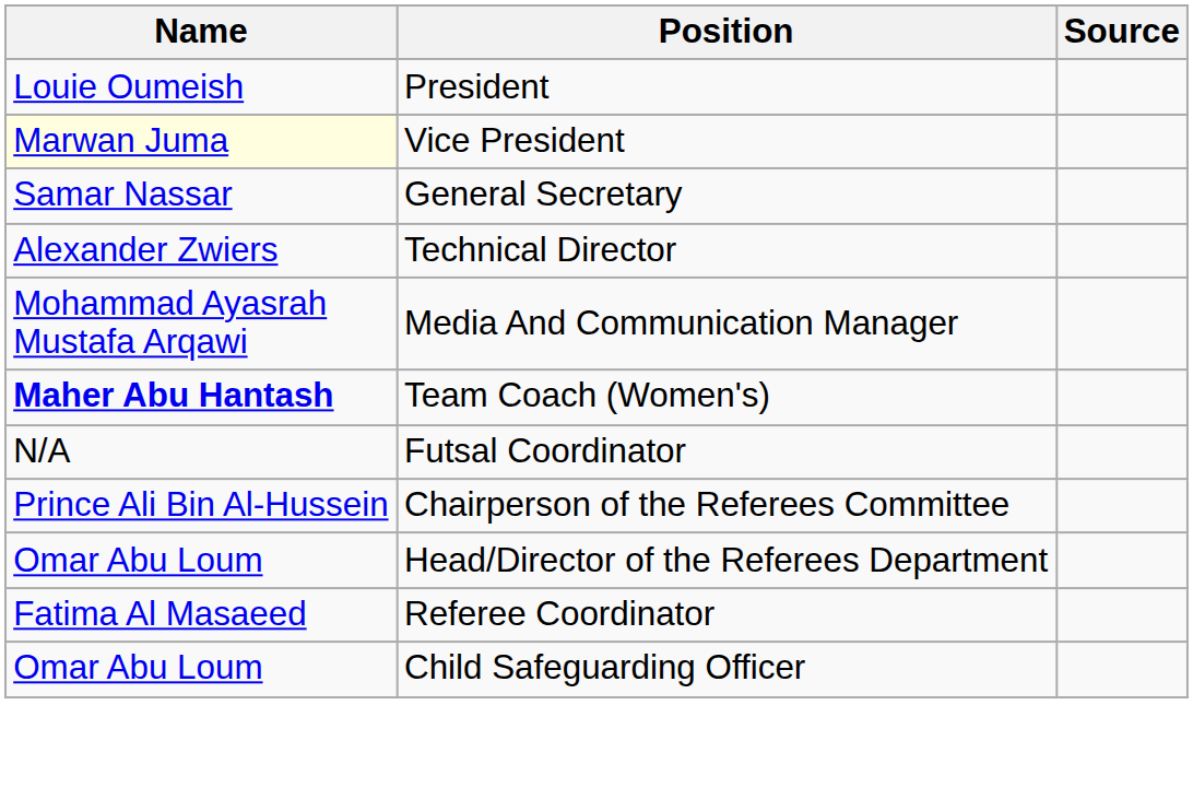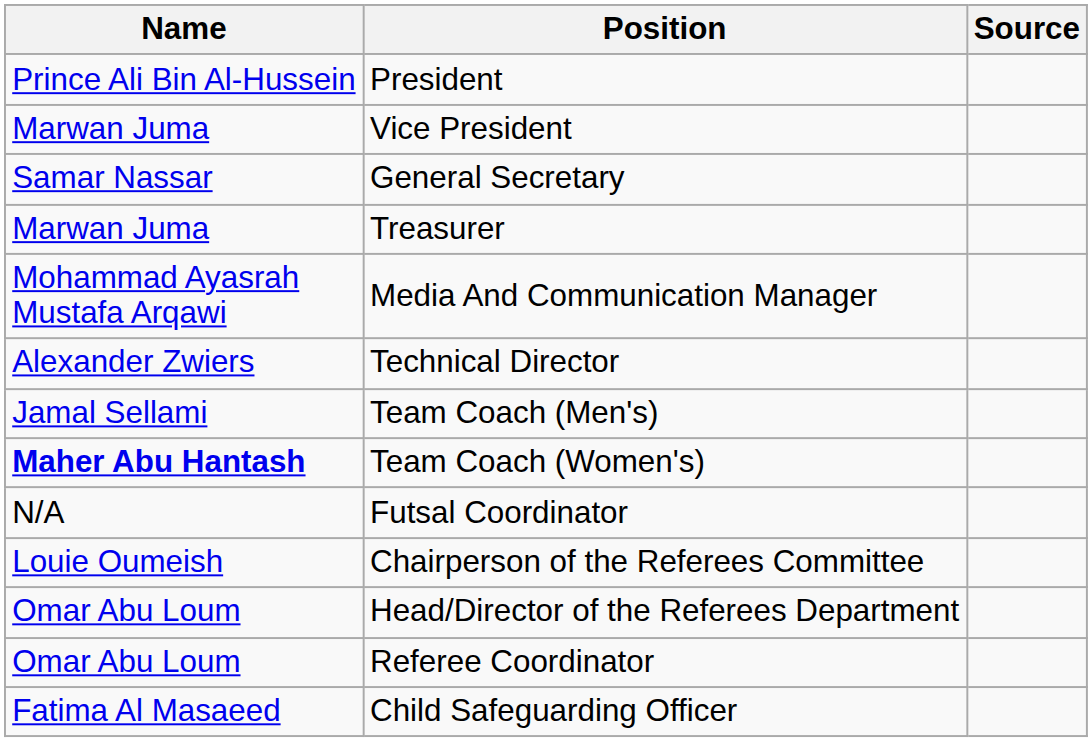 <table class="wikitable">
 <tr>
 <th>Name</th>
 <th>Position</th>
 <th>Source</th>
 </tr>
 <tr>
-<td> <a href='#'>Louie Oumeish</a></td>
+<td> <a href='#'>Prince Ali Bin Al-Hussein</a></td>
 <td>President</td>
 <td></td>
 </tr>
 <tr>
-<td style="background: lightyellow;"> <a href='#'>Marwan Juma</a></td>
+<td> <a href='#'>Marwan Juma</a></td>
 <td>Vice President</td>
 <td></td>
 </tr>
 <tr>
 <td> <a href='#'>Samar Nassar</a></td>
 <td>General Secretary</td>
 <td></td>
 </tr>
 <tr>
+<td> <a href='#'>Marwan Juma</a></td>
+<td>Treasurer</td>
+<td></td>
+</tr>
+<tr>
+<td> <a href='#'>Mohammad Ayasrah</a><br> <a href='#'>Mustafa Arqawi</a></td>
+<td>Media And Communication Manager</td>
+<td></td>
+</tr>
+<tr>
 <td> <a href='#'>Alexander Zwiers</a></td>
 <td>Technical Director</td>
 <td></td>
 </tr>
 <tr>
-<td> <a href='#'>Mohammad Ayasrah</a><br> <a href='#'>Mustafa Arqawi</a></td>
-<td>Media And Communication Manager</td>
+<td> <a href='#'>Jamal Sellami</a></td>
+<td>Team Coach (Men's)</td>
 <td></td>
 </tr>
 <tr>
 <td><strong> <a href='#'>Maher Abu Hantash</a></strong></td>
 <td>Team Coach (Women's)</td>
 <td></td>
 </tr>
 <tr>
 <td>N/A</td>
 <td>Futsal Coordinator</td>
 <td></td>
 </tr>
 <tr>
-<td> <a href='#'>Prince Ali Bin Al-Hussein</a></td>
+<td> <a href='#'>Louie Oumeish</a></td>
 <td>Chairperson of the Referees Committee</td>
 <td></td>
 </tr>
 <tr>
 <td> <a href='#'>Omar Abu Loum</a></td>
 <td>Head/Director of the Referees Department</td>
 <td></td>
 </tr>
 <tr>
-<td> <a href='#'>Fatima Al Masaeed</a></td>
+<td> <a href='#'>Omar Abu Loum</a></td>
 <td>Referee Coordinator</td>
 <td></td>
 </tr>
 <tr>
-<td> <a href='#'>Omar Abu Loum</a></td>
+<td> <a href='#'>Fatima Al Masaeed</a></td>
 <td>Child Safeguarding Officer</td>
 <td></td>
 </tr>
 </table>
